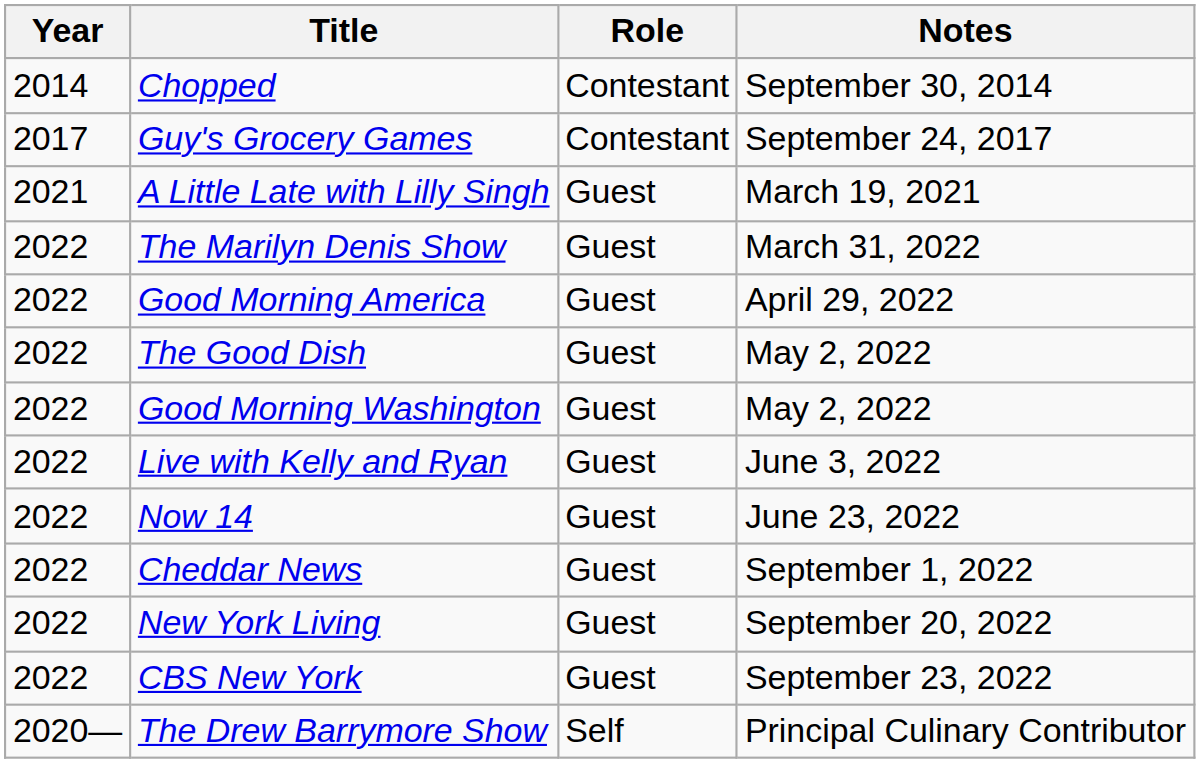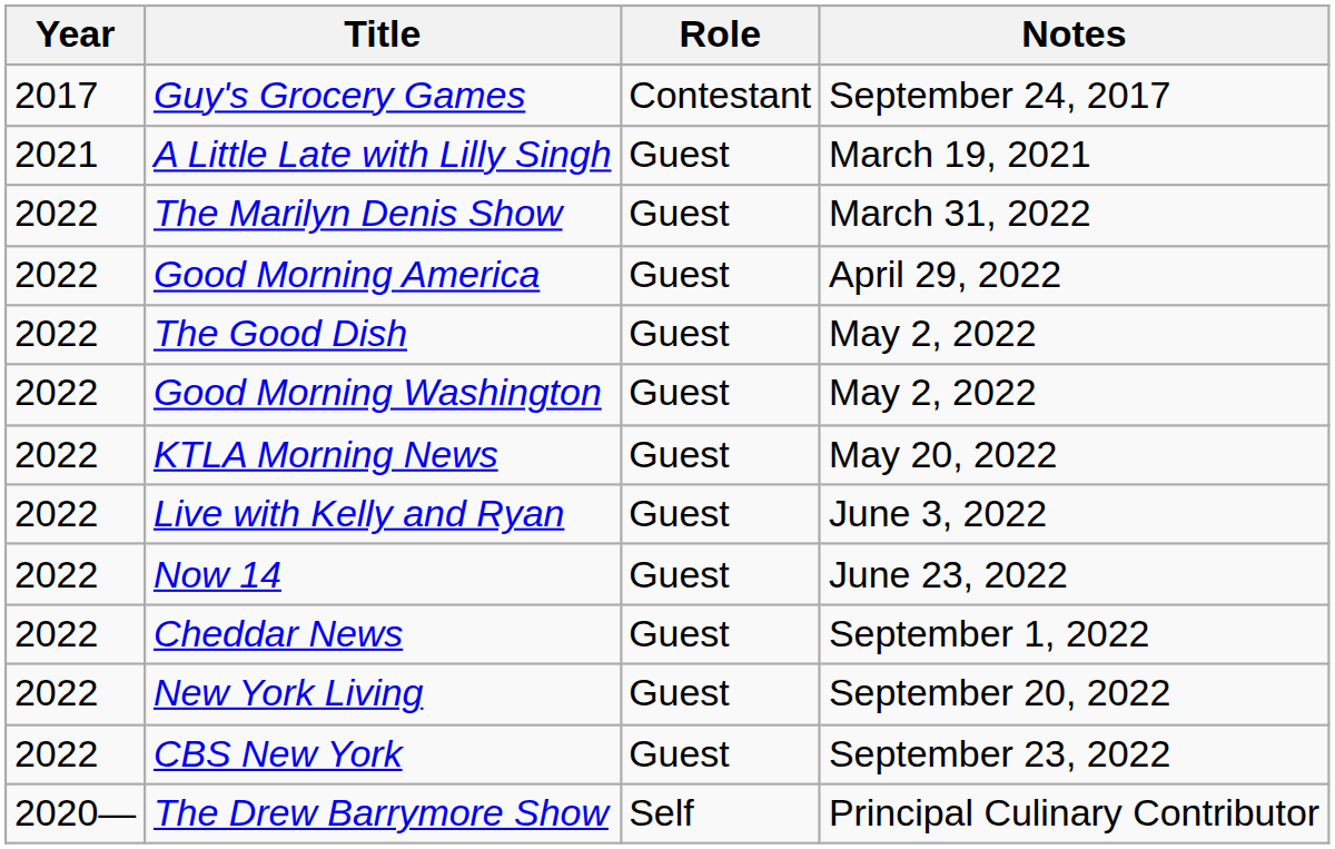 <table class="wikitable plainrowheaders">
 <tr>
 <th>Year</th>
 <th>Title</th>
 <th>Role</th>
 <th>Notes</th>
-</tr>
-<tr>
-<td>2014</td>
-<td><em><a href='#'>Chopped</a></em></td>
-<td>Contestant</td>
-<td>September 30, 2014</td>
 </tr>
 <tr>
 <td>2017</td>
 <td><em><a href='#'>Guy's Grocery Games</a></em></td>
 <td>Contestant</td>
 <td>September 24, 2017</td>
 </tr>
 <tr>
 <td>2021</td>
 <td><em><a href='#'>A Little Late with Lilly Singh</a></em></td>
 <td>Guest</td>
 <td>March 19, 2021</td>
 </tr>
 <tr>
 <td>2022</td>
 <td><em><a href='#'>The Marilyn Denis Show</a></em></td>
 <td>Guest</td>
 <td>March 31, 2022</td>
 </tr>
 <tr>
 <td>2022</td>
 <td><em><a href='#'>Good Morning America</a></em></td>
 <td>Guest</td>
 <td>April 29, 2022</td>
 </tr>
 <tr>
 <td>2022</td>
 <td><em><a href='#'>The Good Dish</a></em></td>
 <td>Guest</td>
 <td>May 2, 2022</td>
 </tr>
 <tr>
 <td>2022</td>
 <td><em><a href='#'>Good Morning Washington</a></em></td>
 <td>Guest</td>
 <td>May 2, 2022</td>
 </tr>
 <tr>
 <td>2022</td>
+<td><em><a href='#'>KTLA Morning News</a></em></td>
+<td>Guest</td>
+<td>May 20, 2022</td>
+</tr>
+<tr>
+<td>2022</td>
 <td><em><a href='#'>Live with Kelly and Ryan</a></em></td>
 <td>Guest</td>
 <td>June 3, 2022</td>
 </tr>
 <tr>
 <td>2022</td>
 <td><a href='#'><em>Now 14</em></a></td>
 <td>Guest</td>
 <td>June 23, 2022</td>
 </tr>
 <tr>
 <td>2022</td>
 <td><a href='#'><em>Cheddar News</em></a></td>
 <td>Guest</td>
 <td>September 1, 2022</td>
 </tr>
 <tr>
 <td>2022</td>
 <td><em><a href='#'>New York Living</a></em></td>
 <td>Guest</td>
 <td>September 20, 2022</td>
 </tr>
 <tr>
 <td>2022</td>
 <td><a href='#'><em>CBS New York</em></a></td>
 <td>Guest</td>
 <td>September 23, 2022</td>
 </tr>
 <tr>
 <td>2020—</td>
 <td><em><a href='#'>The Drew Barrymore Show</a></em></td>
 <td>Self</td>
 <td>Principal Culinary Contributor</td>
 </tr>
 </table>
